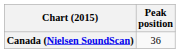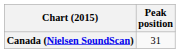 <table class="wikitable plainrowheaders" style="text-align:center">
 <tr>
 <th scope="col">Chart (2015)</th>
 <th scope="col">Peak<br>position</th>
 </tr>
 <tr>
 <th scope="row">Canada (<a href='#'>Nielsen SoundScan</a>)</th>
-<td>36</td>
+<td>31</td>
 </tr>
 </table>
